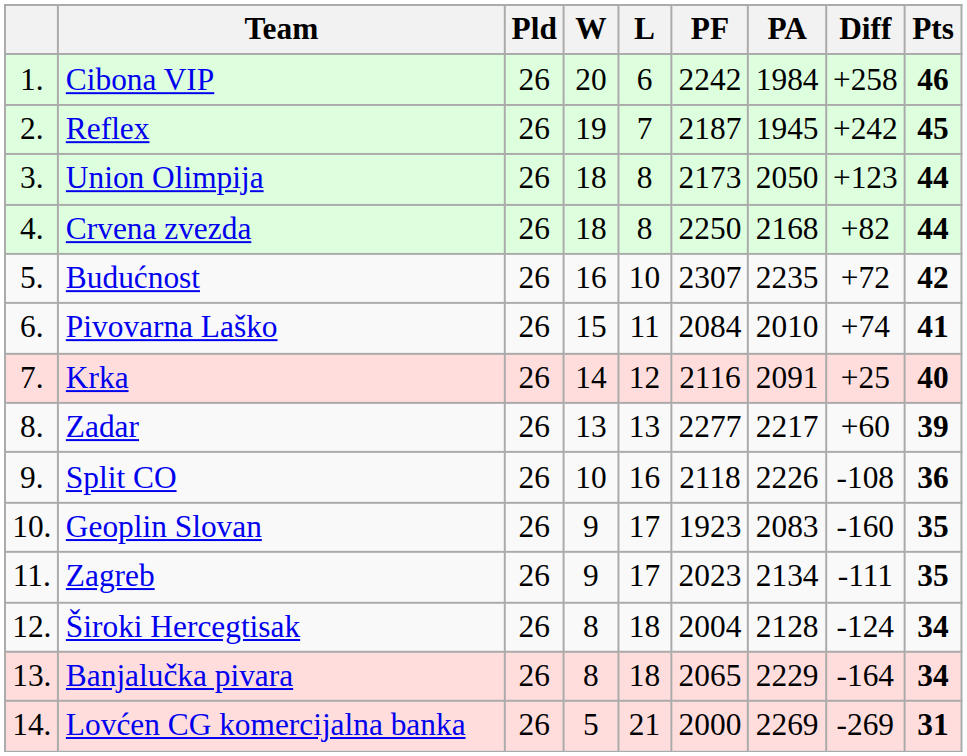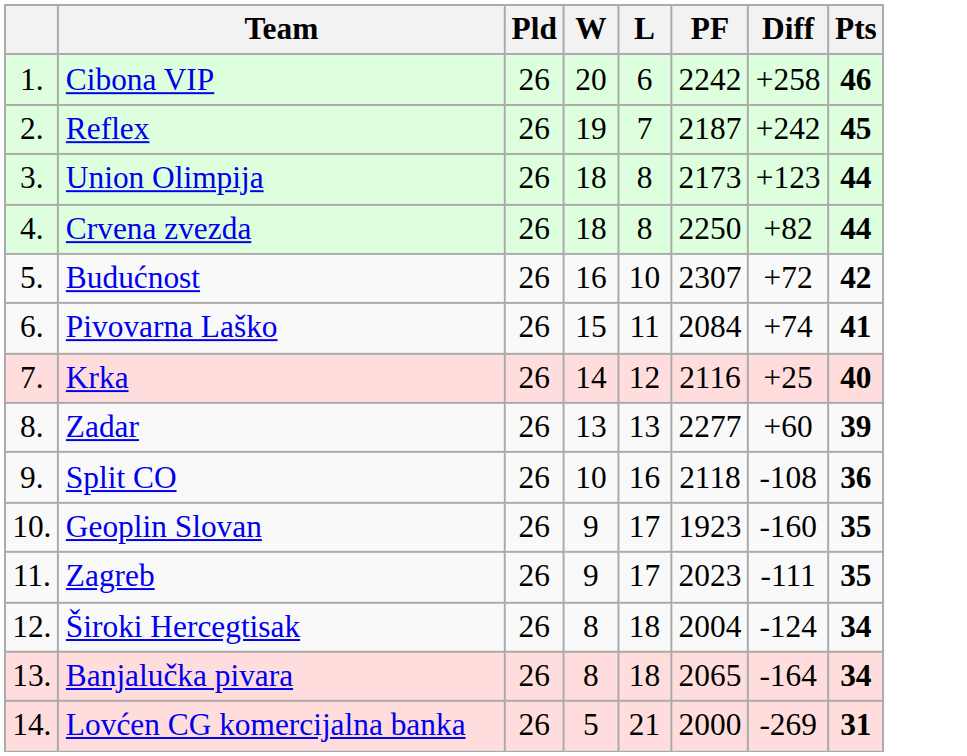 <table class="wikitable sortable" style="text-align:center">
 <tr>
 <th width=15></th>
 <th width=220>Team</th>
 <th width=20>Pld</th>
 <th width=20>W</th>
 <th width=20>L</th>
 <th width=20>PF</th>
-<th width=20>PA</th>
 <th width=30>Diff</th>
 <th width=20>Pts</th>
 </tr>
 <tr style="background:#dfd;">
 <td>1.</td>
 <td align=left><a href='#'>Cibona VIP</a></td>
 <td>26</td>
 <td>20</td>
 <td>6</td>
 <td>2242</td>
-<td>1984</td>
 <td>+258</td>
 <td><strong>46</strong></td>
 </tr>
 <tr style="background:#dfd;">
 <td>2.</td>
 <td align=left><a href='#'>Reflex</a></td>
 <td>26</td>
 <td>19</td>
 <td>7</td>
 <td>2187</td>
-<td>1945</td>
 <td>+242</td>
 <td><strong>45</strong></td>
 </tr>
 <tr style="background:#dfd;">
 <td>3.</td>
 <td align=left><a href='#'>Union Olimpija</a></td>
 <td>26</td>
 <td>18</td>
 <td>8</td>
 <td>2173</td>
-<td>2050</td>
 <td>+123</td>
 <td><strong>44</strong></td>
 </tr>
 <tr style="background:#dfd;">
 <td>4.</td>
 <td align=left><a href='#'>Crvena zvezda</a></td>
 <td>26</td>
 <td>18</td>
 <td>8</td>
 <td>2250</td>
-<td>2168</td>
 <td>+82</td>
 <td><strong>44</strong></td>
 </tr>
 <tr>
 <td>5.</td>
 <td align=left><a href='#'>Budućnost</a></td>
 <td>26</td>
 <td>16</td>
 <td>10</td>
 <td>2307</td>
-<td>2235</td>
 <td>+72</td>
 <td><strong>42</strong></td>
 </tr>
 <tr>
 <td>6.</td>
 <td align=left><a href='#'>Pivovarna Laško</a></td>
 <td>26</td>
 <td>15</td>
 <td>11</td>
 <td>2084</td>
-<td>2010</td>
 <td>+74</td>
 <td><strong>41</strong></td>
 </tr>
 <tr style="background:#fdd;">
 <td>7.</td>
 <td align=left><a href='#'>Krka</a></td>
 <td>26</td>
 <td>14</td>
 <td>12</td>
 <td>2116</td>
-<td>2091</td>
 <td>+25</td>
 <td><strong>40</strong></td>
 </tr>
 <tr>
 <td>8.</td>
 <td align=left><a href='#'>Zadar</a></td>
 <td>26</td>
 <td>13</td>
 <td>13</td>
 <td>2277</td>
-<td>2217</td>
 <td>+60</td>
 <td><strong>39</strong></td>
 </tr>
 <tr>
 <td>9.</td>
 <td align=left><a href='#'>Split CO</a></td>
 <td>26</td>
 <td>10</td>
 <td>16</td>
 <td>2118</td>
-<td>2226</td>
 <td>-108</td>
 <td><strong>36</strong></td>
 </tr>
 <tr>
 <td>10.</td>
 <td align=left><a href='#'>Geoplin Slovan</a></td>
 <td>26</td>
 <td>9</td>
 <td>17</td>
 <td>1923</td>
-<td>2083</td>
 <td>-160</td>
 <td><strong>35</strong></td>
 </tr>
 <tr>
 <td>11.</td>
 <td align=left><a href='#'>Zagreb</a></td>
 <td>26</td>
 <td>9</td>
 <td>17</td>
 <td>2023</td>
-<td>2134</td>
 <td>-111</td>
 <td><strong>35</strong></td>
 </tr>
 <tr>
 <td>12.</td>
 <td align=left><a href='#'>Široki Hercegtisak</a></td>
 <td>26</td>
 <td>8</td>
 <td>18</td>
 <td>2004</td>
-<td>2128</td>
 <td>-124</td>
 <td><strong>34</strong></td>
 </tr>
 <tr style="background:#fdd;">
 <td>13.</td>
 <td align=left><a href='#'>Banjalučka pivara</a></td>
 <td>26</td>
 <td>8</td>
 <td>18</td>
 <td>2065</td>
-<td>2229</td>
 <td>-164</td>
 <td><strong>34</strong></td>
 </tr>
 <tr style="background:#fdd;">
 <td>14.</td>
 <td align=left><a href='#'>Lovćen CG komercijalna banka</a></td>
 <td>26</td>
 <td>5</td>
 <td>21</td>
 <td>2000</td>
-<td>2269</td>
 <td>-269</td>
 <td><strong>31</strong></td>
 </tr>
 </table>
